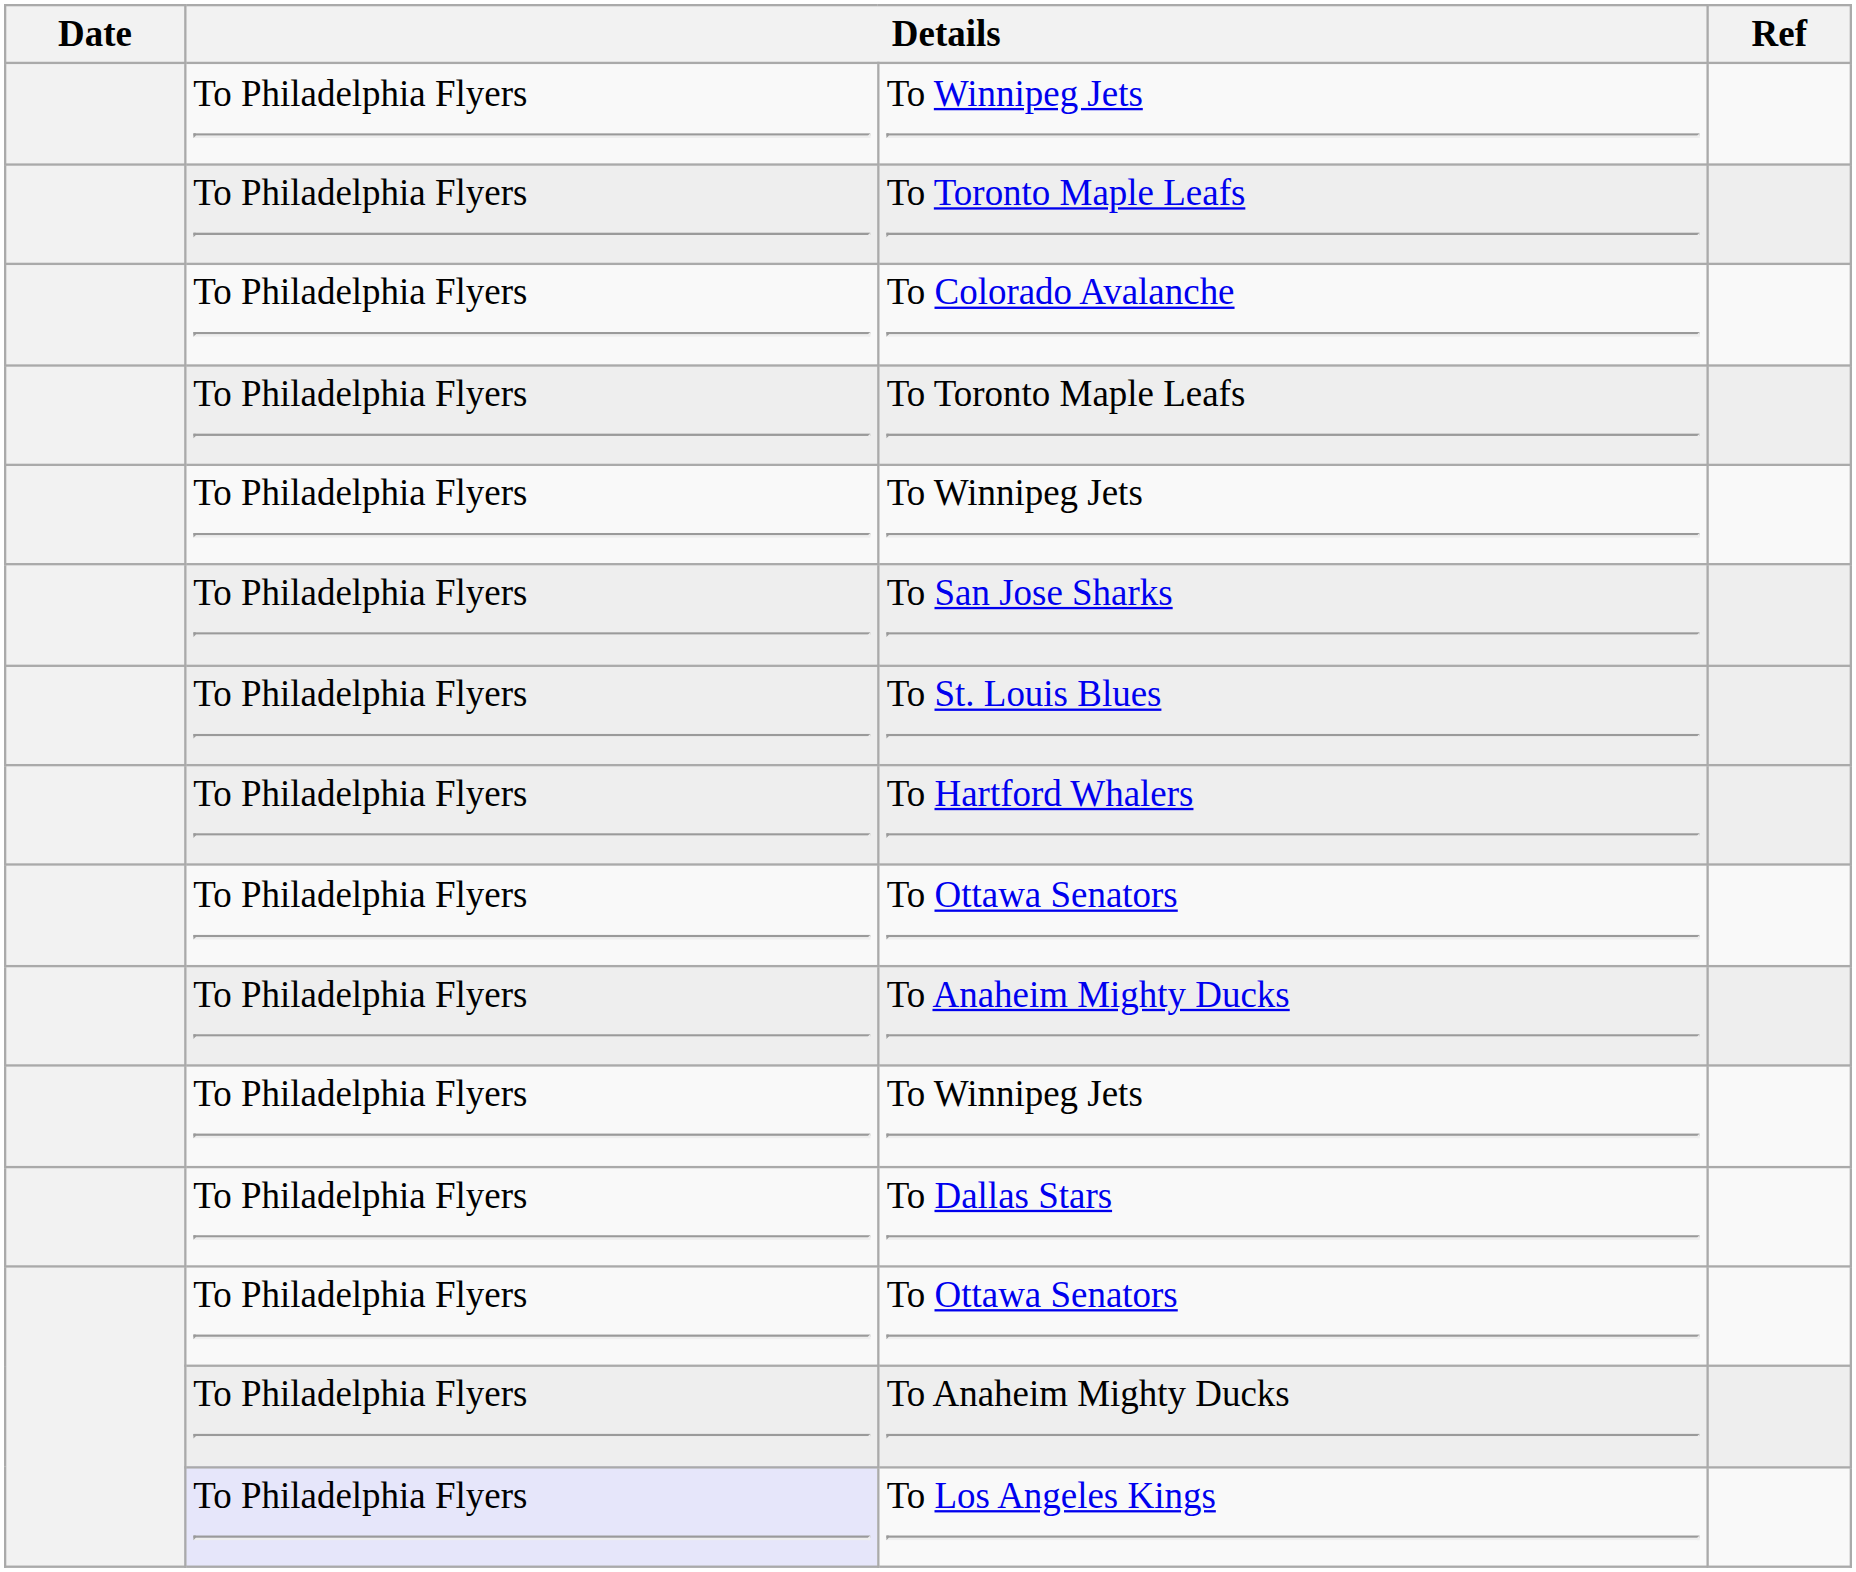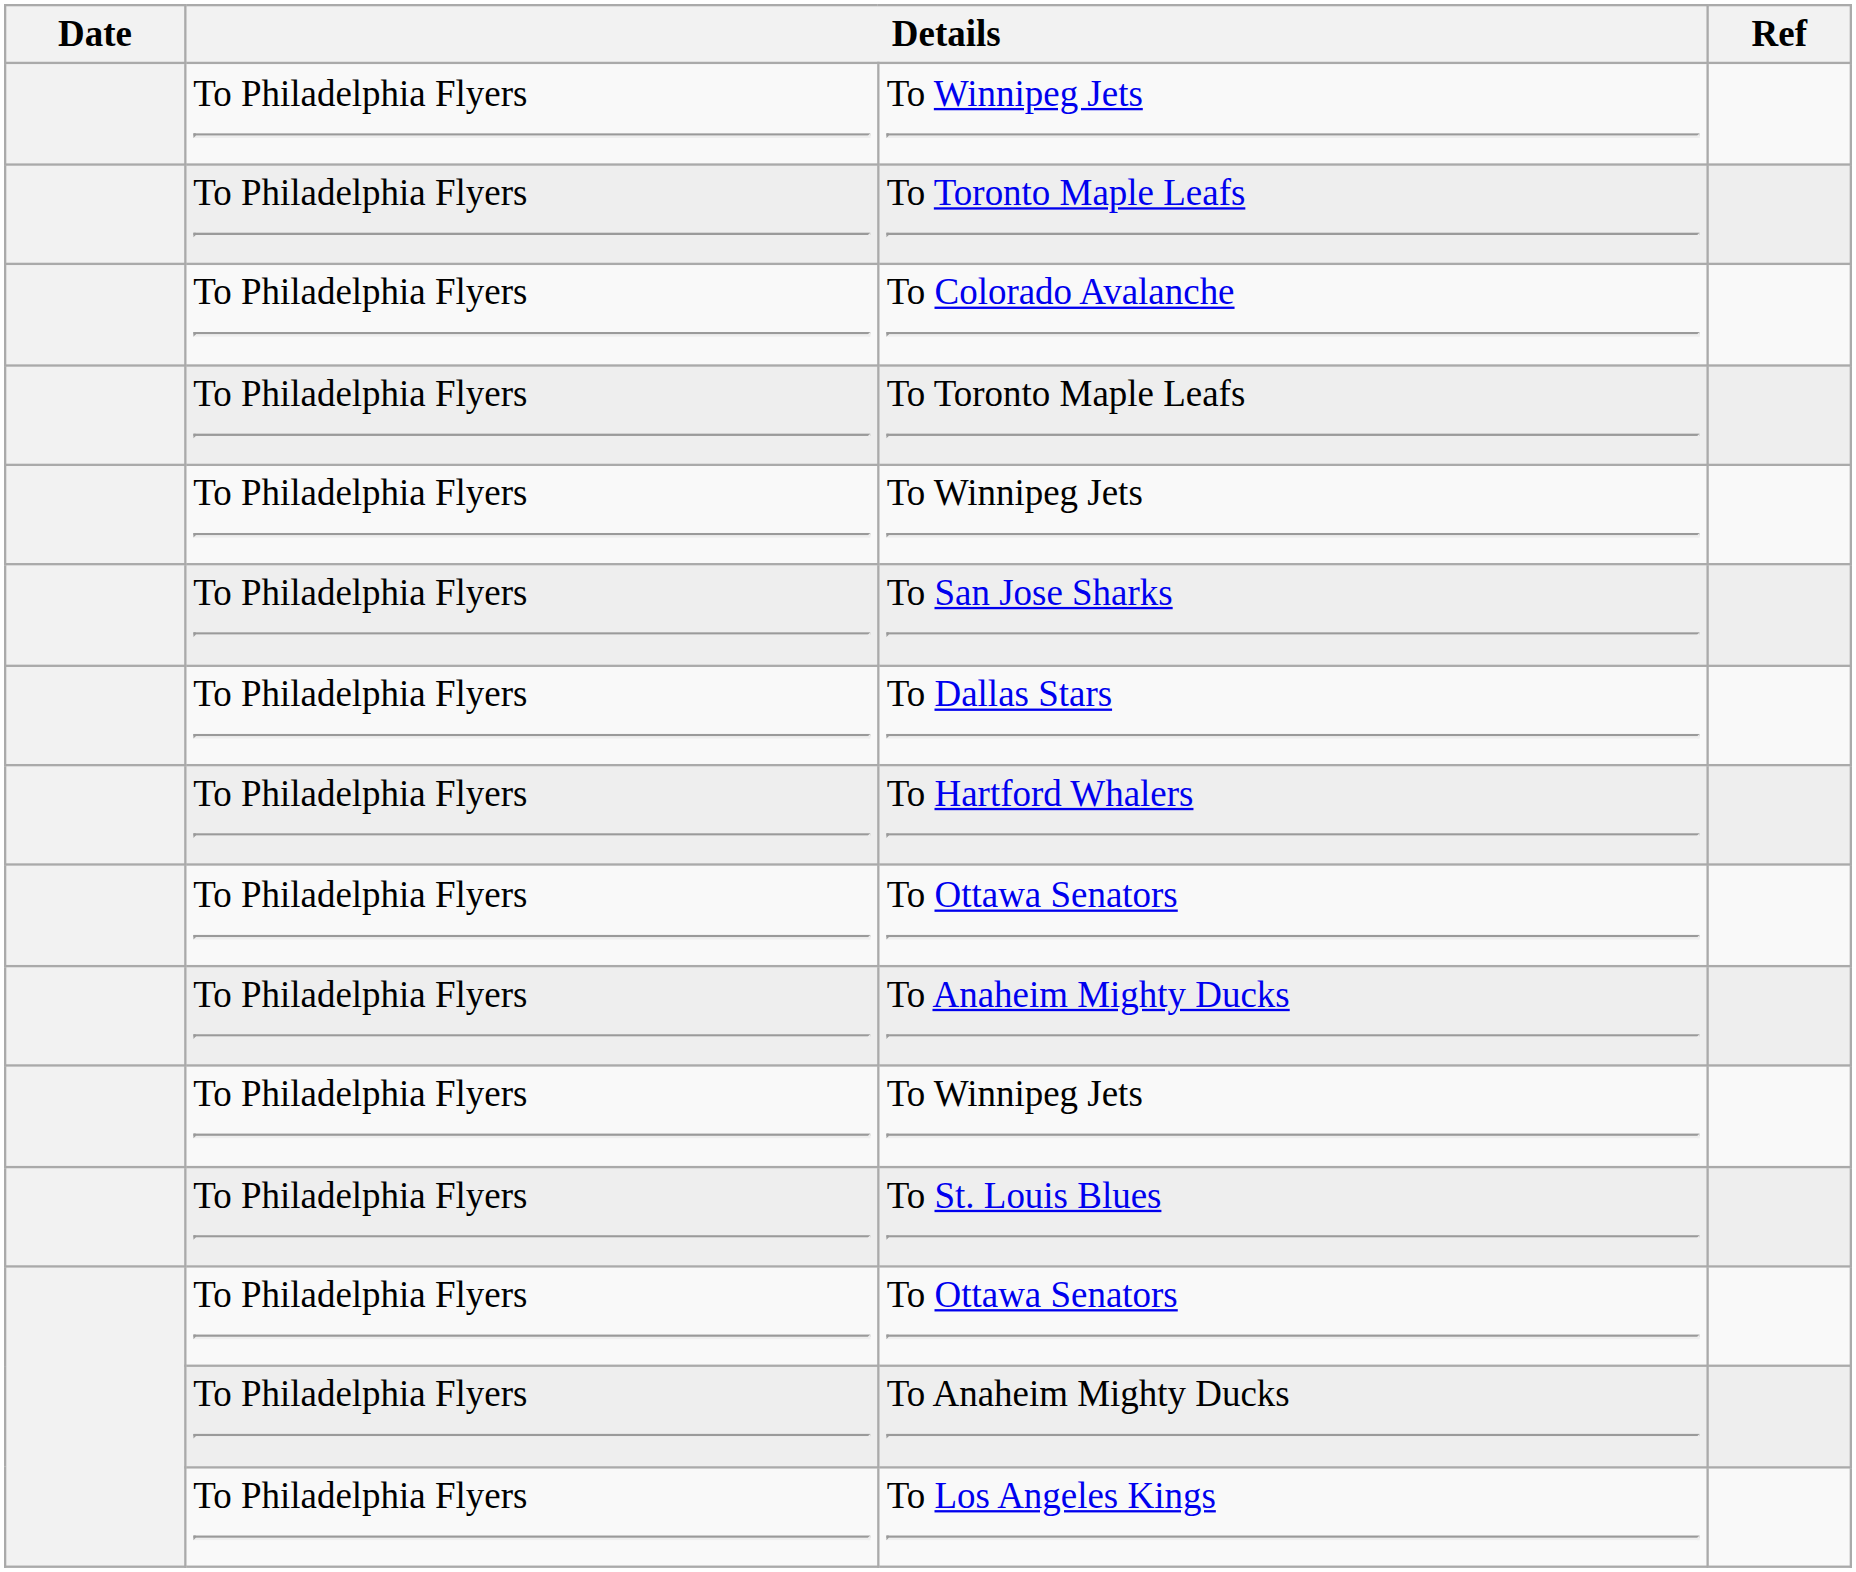 <table class="wikitable plainrowheaders" style="width: 50em;">
 <tr>
 <th scope="col">Date</th>
 <th scope="col" colspan="2">Details</th>
 <th scope="col">Ref</th>
 </tr>
 <tr>
 <th scope="row"></th>
 <td valign="top">To Philadelphia Flyers <hr> </td>
 <td valign="top">To <a href='#'>Winnipeg Jets</a> <hr></td>
 <td></td>
 </tr>
 <tr bgcolor="#eeeeee">
 <th scope="row"></th>
 <td valign="top">To Philadelphia Flyers <hr> </td>
 <td valign="top">To <a href='#'>Toronto Maple Leafs</a> <hr></td>
 <td></td>
 </tr>
 <tr>
 <th scope="row"></th>
 <td valign="top">To Philadelphia Flyers <hr> </td>
 <td valign="top">To <a href='#'>Colorado Avalanche</a> <hr></td>
 <td></td>
 </tr>
 <tr bgcolor="#eeeeee">
 <th scope="row"></th>
 <td valign="top">To Philadelphia Flyers <hr> </td>
 <td valign="top">To Toronto Maple Leafs <hr></td>
 <td></td>
 </tr>
 <tr>
 <th scope="row"></th>
 <td valign="top">To Philadelphia Flyers <hr> </td>
 <td valign="top">To Winnipeg Jets <hr> </td>
 <td></td>
 </tr>
 <tr bgcolor="#eeeeee">
 <th scope="row"></th>
 <td valign="top">To Philadelphia Flyers <hr> </td>
 <td valign="top">To <a href='#'>San Jose Sharks</a> <hr></td>
 <td></td>
 </tr>
-<tr bgcolor="#eeeeee">
+<tr>
 <th scope="row"></th>
 <td valign="top">To Philadelphia Flyers <hr> </td>
-<td valign="top">To <a href='#'>St. Louis Blues</a> <hr></td>
+<td valign="top">To <a href='#'>Dallas Stars</a> <hr></td>
 <td></td>
 </tr>
 <tr bgcolor="#eeeeee">
 <th scope="row"></th>
 <td valign="top">To Philadelphia Flyers <hr> </td>
 <td valign="top">To <a href='#'>Hartford Whalers</a> <hr></td>
 <td></td>
 </tr>
 <tr>
 <th scope="row"></th>
 <td valign="top">To Philadelphia Flyers <hr> </td>
 <td valign="top">To <a href='#'>Ottawa Senators</a> <hr> </td>
 <td></td>
 </tr>
 <tr bgcolor="#eeeeee">
 <th scope="row"></th>
 <td valign="top">To Philadelphia Flyers <hr> </td>
 <td valign="top">To <a href='#'>Anaheim Mighty Ducks</a> <hr></td>
 <td></td>
 </tr>
 <tr>
 <th scope="row"></th>
 <td valign="top">To Philadelphia Flyers <hr> </td>
 <td valign="top">To Winnipeg Jets <hr> </td>
 <td></td>
 </tr>
-<tr>
+<tr bgcolor="#eeeeee">
 <th scope="row"></th>
 <td valign="top">To Philadelphia Flyers <hr> </td>
-<td valign="top">To <a href='#'>Dallas Stars</a> <hr></td>
+<td valign="top">To <a href='#'>St. Louis Blues</a> <hr></td>
 <td></td>
 </tr>
 <tr>
 <th scope="row" rowspan=3></th>
 <td valign="top">To Philadelphia Flyers <hr> </td>
 <td valign="top">To <a href='#'>Ottawa Senators</a> <hr></td>
 <td></td>
 </tr>
 <tr bgcolor="#eeeeee">
 <td valign="top">To Philadelphia Flyers <hr> </td>
 <td valign="top">To Anaheim Mighty Ducks <hr></td>
 <td></td>
 </tr>
 <tr>
-<td valign="top" style="background: lavender;">To Philadelphia Flyers <hr> </td>
+<td valign="top">To Philadelphia Flyers <hr> </td>
 <td valign="top">To <a href='#'>Los Angeles Kings</a> <hr></td>
 <td></td>
 </tr>
 </table>
